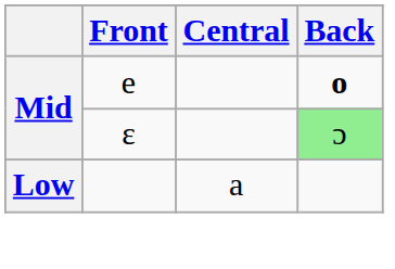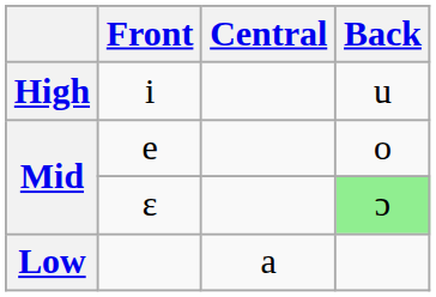 <table class="wikitable" style="text-align:center">
 <tr>
 <th></th>
 <th><a href='#'>Front</a></th>
 <th><a href='#'>Central</a></th>
 <th><a href='#'>Back</a></th>
 </tr>
 <tr>
+<th><a href='#'>High</a></th>
+<td align="center">i</td>
+<td></td>
+<td align="center">u</td>
+</tr>
+<tr>
 <th rowspan="2"><a href='#'>Mid</a></th>
 <td align="center">e</td>
 <td></td>
-<td align="center"><strong>o</strong></td>
+<td align="center">o</td>
 </tr>
 <tr>
 <td>ɛ</td>
 <td></td>
 <td style="background: lightgreen;">ɔ</td>
 </tr>
 <tr>
 <th><a href='#'>Low</a></th>
 <td></td>
 <td align="center">a</td>
 <td></td>
 </tr>
 </table>
